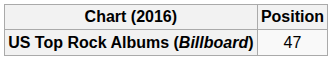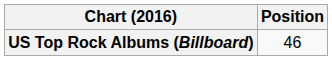 <table class="wikitable sortable plainrowheaders" style="text-align:center">
 <tr>
 <th scope="col">Chart (2016)</th>
 <th scope="col">Position</th>
 </tr>
 <tr>
 <th scope="row">US Top Rock Albums (<em>Billboard</em>)</th>
-<td>47</td>
+<td>46</td>
 </tr>
 </table>
